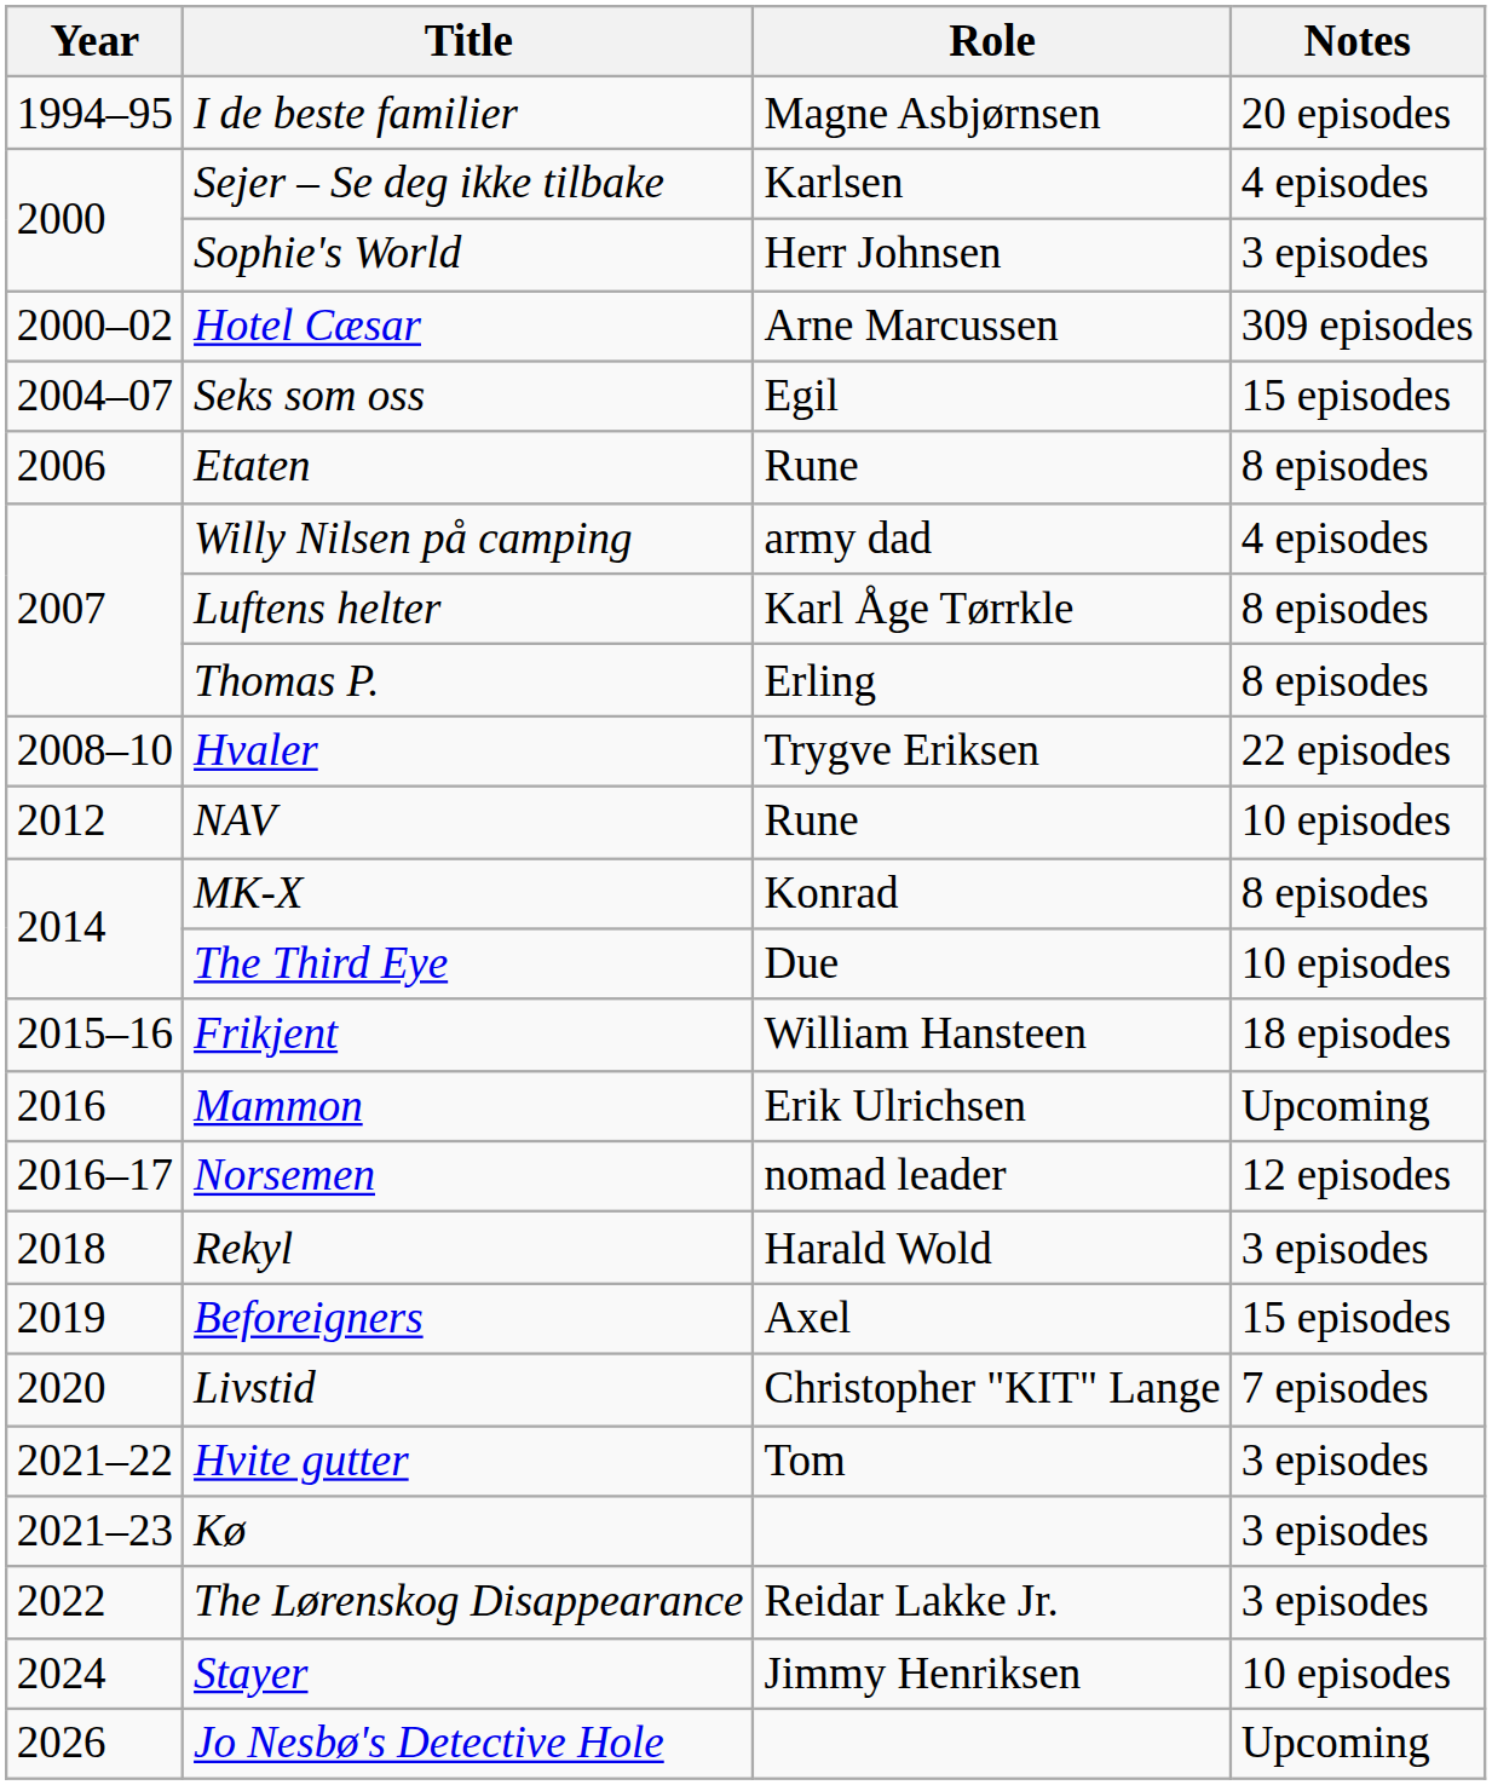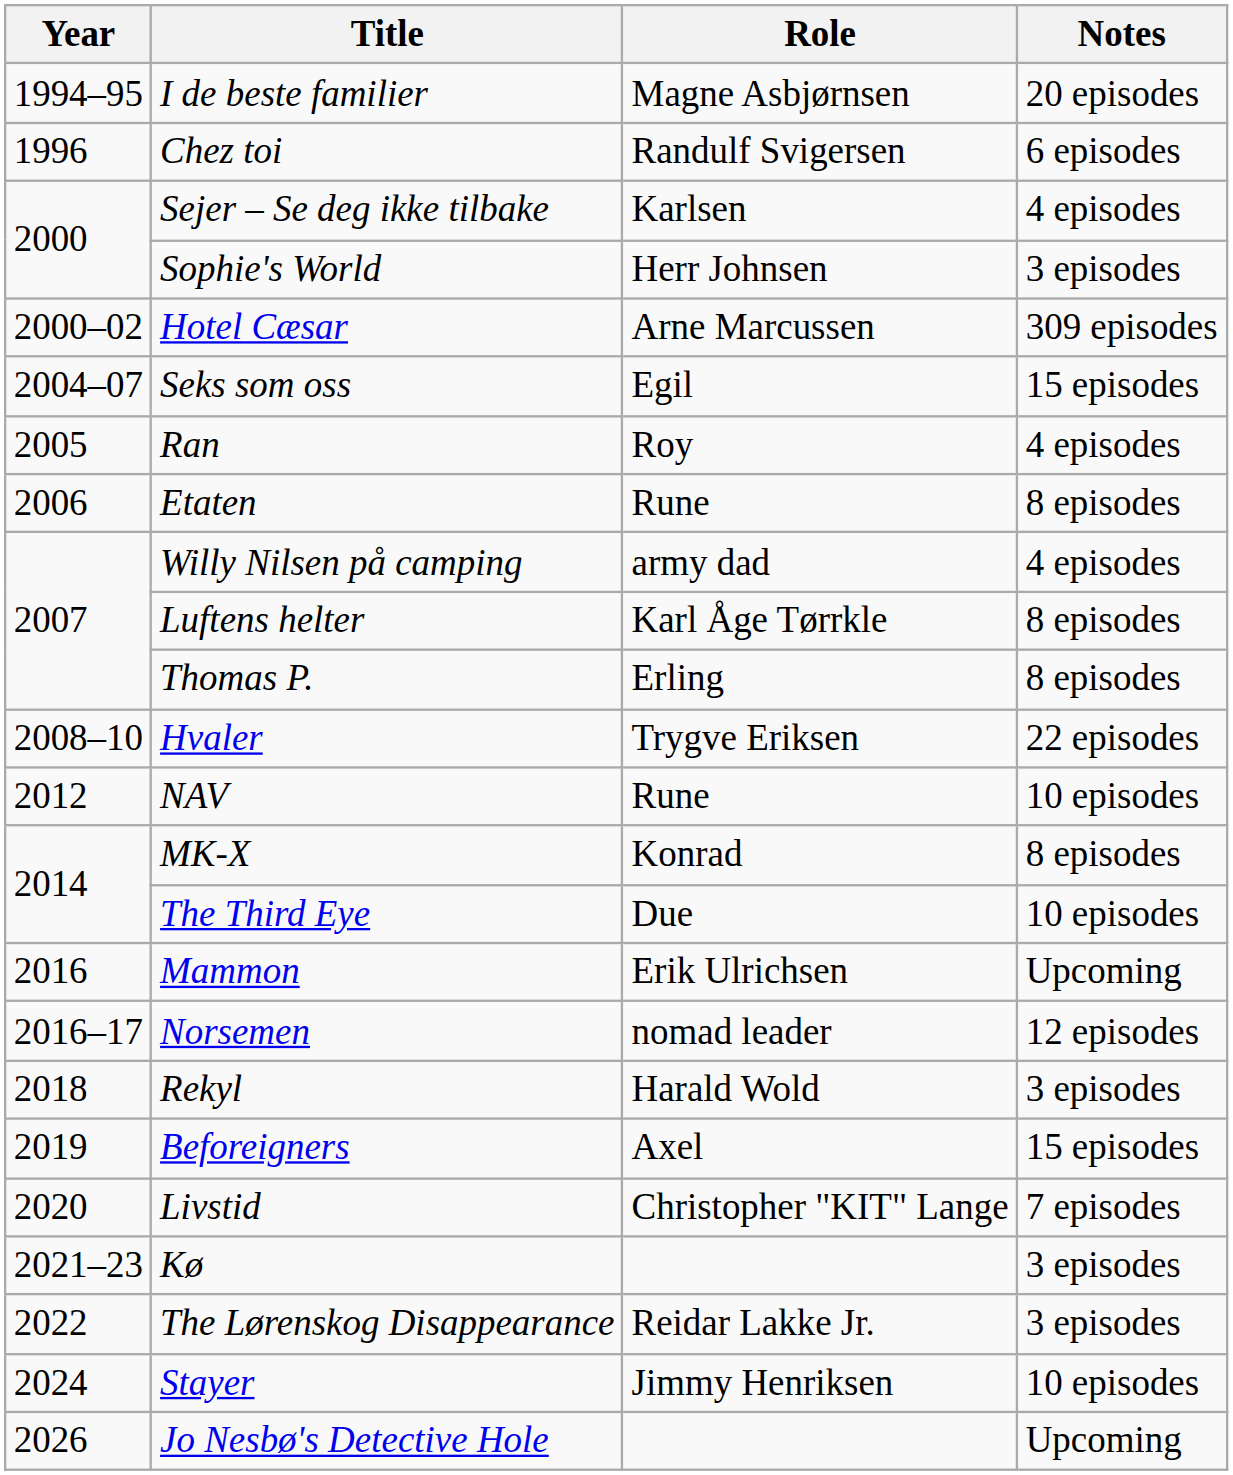 <table class="wikitable sortable">
 <tr>
 <th>Year</th>
 <th>Title</th>
 <th>Role</th>
 <th class="unsortable">Notes</th>
 </tr>
 <tr>
 <td>1994–95</td>
 <td><em>I de beste familier</em></td>
 <td>Magne Asbjørnsen</td>
 <td>20 episodes</td>
+</tr>
+<tr>
+<td>1996</td>
+<td><em>Chez toi</em></td>
+<td>Randulf Svigersen</td>
+<td>6 episodes</td>
 </tr>
 <tr>
 <td rowspan=2>2000</td>
 <td><em>Sejer – Se deg ikke tilbake</em></td>
 <td>Karlsen</td>
 <td>4 episodes</td>
 </tr>
 <tr>
 <td><em>Sophie's World</em></td>
 <td>Herr Johnsen</td>
 <td>3 episodes</td>
 </tr>
 <tr>
 <td>2000–02</td>
 <td><em><a href='#'>Hotel Cæsar</a></em></td>
 <td>Arne Marcussen</td>
 <td>309 episodes</td>
 </tr>
 <tr>
 <td>2004–07</td>
 <td><em>Seks som oss</em></td>
 <td>Egil</td>
 <td>15 episodes</td>
+</tr>
+<tr>
+<td>2005</td>
+<td><em>Ran</em></td>
+<td>Roy</td>
+<td>4 episodes</td>
 </tr>
 <tr>
 <td>2006</td>
 <td><em>Etaten</em></td>
 <td>Rune</td>
 <td>8 episodes</td>
 </tr>
 <tr>
 <td rowspan=3>2007</td>
 <td><em>Willy Nilsen på camping</em></td>
 <td>army dad</td>
 <td>4 episodes</td>
 </tr>
 <tr>
 <td><em>Luftens helter</em></td>
 <td>Karl Åge Tørrkle</td>
 <td>8 episodes</td>
 </tr>
 <tr>
 <td><em>Thomas P.</em></td>
 <td>Erling</td>
 <td>8 episodes</td>
 </tr>
 <tr>
 <td>2008–10</td>
 <td><em><a href='#'>Hvaler</a></em></td>
 <td>Trygve Eriksen</td>
 <td>22 episodes</td>
 </tr>
 <tr>
 <td>2012</td>
 <td><em>NAV</em></td>
 <td>Rune</td>
 <td>10 episodes</td>
 </tr>
 <tr>
 <td rowspan=2>2014</td>
 <td><em>MK-X</em></td>
 <td>Konrad</td>
 <td>8 episodes</td>
 </tr>
 <tr>
 <td><em><a href='#'>The Third Eye</a></em></td>
 <td>Due</td>
 <td>10 episodes</td>
 </tr>
 <tr>
-<td>2015–16</td>
-<td><em><a href='#'>Frikjent</a></em></td>
-<td>William Hansteen</td>
-<td>18 episodes</td>
-</tr>
-<tr>
 <td>2016</td>
 <td><em><a href='#'>Mammon</a></em></td>
 <td>Erik Ulrichsen</td>
 <td>Upcoming</td>
 </tr>
 <tr>
 <td>2016–17</td>
 <td><em><a href='#'>Norsemen</a></em></td>
 <td>nomad leader</td>
 <td>12 episodes</td>
 </tr>
 <tr>
 <td>2018</td>
 <td><em>Rekyl</em></td>
 <td>Harald Wold</td>
 <td>3 episodes</td>
 </tr>
 <tr>
 <td>2019</td>
 <td><em><a href='#'>Beforeigners</a></em></td>
 <td>Axel</td>
 <td>15 episodes</td>
 </tr>
 <tr>
 <td>2020</td>
 <td><em>Livstid</em></td>
 <td>Christopher "KIT" Lange</td>
 <td>7 episodes</td>
 </tr>
 <tr>
-<td>2021–22</td>
-<td><em><a href='#'>Hvite gutter</a></em></td>
-<td>Tom</td>
-<td>3 episodes</td>
-</tr>
-<tr>
 <td>2021–23</td>
 <td><em>Kø</em></td>
 <td></td>
 <td>3 episodes</td>
 </tr>
 <tr>
 <td>2022</td>
 <td><em>The Lørenskog Disappearance</em></td>
 <td>Reidar Lakke Jr.</td>
 <td>3 episodes</td>
 </tr>
 <tr>
 <td>2024</td>
 <td><em><a href='#'>Stayer</a></em></td>
 <td>Jimmy Henriksen</td>
 <td>10 episodes</td>
 </tr>
 <tr>
 <td>2026</td>
 <td><em><a href='#'>Jo Nesbø's Detective Hole</a></em></td>
 <td></td>
 <td>Upcoming</td>
 </tr>
 </table>
